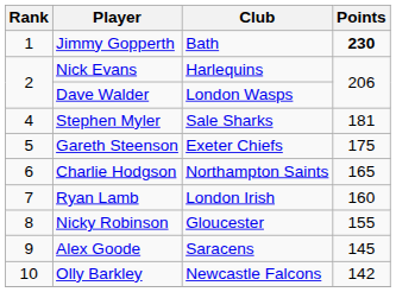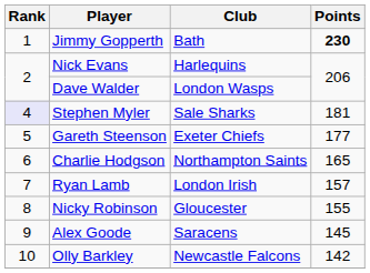 <table class="wikitable" style="text-align:center">
 <tr>
 <th>Rank</th>
 <th>Player</th>
 <th>Club</th>
 <th style="width:50px;">Points</th>
 </tr>
 <tr>
 <td>1</td>
 <td align=left> <a href='#'>Jimmy Gopperth</a></td>
 <td align=left><a href='#'>Bath</a></td>
 <td><strong>230</strong></td>
 </tr>
 <tr>
 <td rowspan=2>2</td>
 <td align=left> <a href='#'>Nick Evans</a></td>
 <td align=left><a href='#'>Harlequins</a></td>
 <td rowspan=2>206</td>
 </tr>
 <tr>
 <td align=left> <a href='#'>Dave Walder</a></td>
 <td align=left><a href='#'>London Wasps</a></td>
 </tr>
 <tr>
-<td>4</td>
+<td style="background: lavender;">4</td>
 <td align=left> <a href='#'>Stephen Myler</a></td>
 <td align=left><a href='#'>Sale Sharks</a></td>
 <td>181</td>
 </tr>
 <tr>
 <td>5</td>
 <td align=left> <a href='#'>Gareth Steenson</a></td>
 <td align=left><a href='#'>Exeter Chiefs</a></td>
-<td>175</td>
+<td>177</td>
 </tr>
 <tr>
 <td>6</td>
 <td align=left> <a href='#'>Charlie Hodgson</a></td>
 <td align=left><a href='#'>Northampton Saints</a></td>
 <td>165</td>
 </tr>
 <tr>
 <td>7</td>
 <td align=left> <a href='#'>Ryan Lamb</a></td>
 <td align=left><a href='#'>London Irish</a></td>
-<td>160</td>
+<td>157</td>
 </tr>
 <tr>
 <td>8</td>
 <td align=left> <a href='#'>Nicky Robinson</a></td>
 <td align=left><a href='#'>Gloucester</a></td>
 <td>155</td>
 </tr>
 <tr>
 <td>9</td>
 <td align=left> <a href='#'>Alex Goode</a></td>
 <td align=left><a href='#'>Saracens</a></td>
 <td>145</td>
 </tr>
 <tr>
 <td>10</td>
 <td align=left> <a href='#'>Olly Barkley</a></td>
 <td align=left><a href='#'>Newcastle Falcons</a></td>
 <td>142</td>
 </tr>
 <tr>
 </tr>
 </table>
